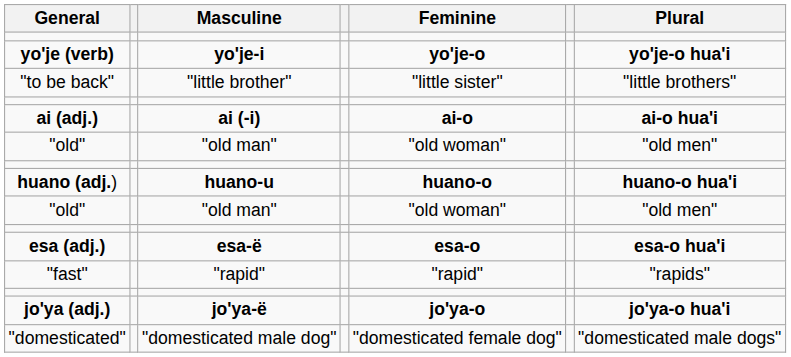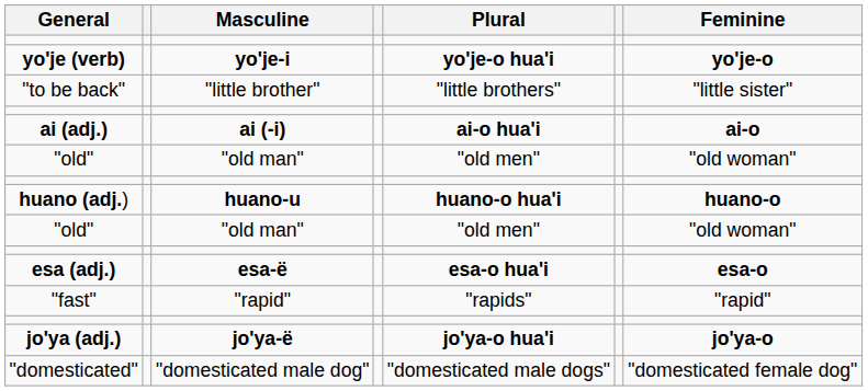 <table class="wikitable" style="text-align: center;">
 <tr>
 <th>General</th>
 <th></th>
 <th>Masculine</th>
 <th></th>
+<th>Plural</th>
+<th></th>
 <th>Feminine</th>
-<th></th>
-<th>Plural</th>
 </tr>
 <tr>
 <td></td>
 <td></td>
 <td></td>
 <td></td>
 <td></td>
 <td></td>
 <td></td>
 </tr>
 <tr>
 <td><strong>yo'je (verb)</strong></td>
 <td></td>
 <td><strong>yo'je-i</strong></td>
 <td></td>
+<td><strong>yo'je-o hua'i</strong></td>
+<td></td>
 <td><strong>yo'je-o</strong></td>
-<td></td>
-<td><strong>yo'je-o hua'i</strong></td>
 </tr>
 <tr>
 <td>"to be back"</td>
 <td></td>
 <td>"little brother"</td>
 <td></td>
+<td>"little brothers"</td>
+<td></td>
 <td>"little sister"</td>
-<td></td>
-<td>"little brothers"</td>
 </tr>
 <tr>
 <td></td>
 <td></td>
 <td></td>
 <td></td>
 <td></td>
 <td></td>
 <td></td>
 </tr>
 <tr>
 <td><strong>ai (adj.)</strong></td>
 <td></td>
 <td><strong>ai (-i)</strong></td>
 <td></td>
+<td><strong>ai-o hua'i</strong></td>
+<td></td>
 <td><strong>ai-o</strong></td>
-<td></td>
-<td><strong>ai-o hua'i</strong></td>
 </tr>
 <tr>
 <td>"old"</td>
 <td></td>
 <td>"old man"</td>
 <td></td>
+<td>"old men"</td>
+<td></td>
 <td>"old woman"</td>
-<td></td>
-<td>"old men"</td>
 </tr>
 <tr>
 <td></td>
 <td></td>
 <td></td>
 <td></td>
 <td></td>
 <td></td>
 <td></td>
 </tr>
 <tr>
 <td><strong>huano (adj.</strong>)</td>
 <td></td>
 <td><strong>huano-u</strong></td>
 <td></td>
+<td><strong>huano-o hua'i</strong></td>
+<td></td>
 <td><strong>huano-o</strong></td>
-<td></td>
-<td><strong>huano-o hua'i</strong></td>
 </tr>
 <tr>
 <td>"old"</td>
 <td></td>
 <td>"old man"</td>
 <td></td>
+<td>"old men"</td>
+<td></td>
 <td>"old woman"</td>
-<td></td>
-<td>"old men"</td>
 </tr>
 <tr>
 <td></td>
 <td></td>
 <td></td>
 <td></td>
 <td></td>
 <td></td>
 <td></td>
 </tr>
 <tr>
 <td><strong>esa (adj.)</strong></td>
 <td></td>
 <td><strong>esa-ë</strong></td>
 <td></td>
+<td><strong>esa-o hua'i</strong></td>
+<td></td>
 <td><strong>esa-o</strong></td>
-<td></td>
-<td><strong>esa-o hua'i</strong></td>
 </tr>
 <tr>
 <td>"fast"</td>
 <td></td>
 <td>"rapid"</td>
 <td></td>
+<td>"rapids"</td>
+<td></td>
 <td>"rapid"</td>
-<td></td>
-<td>"rapids"</td>
 </tr>
 <tr>
 <td></td>
 <td></td>
 <td></td>
 <td></td>
 <td></td>
 <td></td>
 <td></td>
 </tr>
 <tr>
 <td><strong>jo'ya (adj.)</strong></td>
 <td></td>
 <td><strong>jo'ya-ë</strong></td>
 <td></td>
+<td><strong>jo'ya-o hua'i</strong></td>
+<td></td>
 <td><strong>jo'ya-o</strong></td>
-<td></td>
-<td><strong>jo'ya-o hua'i</strong></td>
 </tr>
 <tr>
 <td>"domesticated"</td>
 <td></td>
 <td>"domesticated male dog"</td>
 <td></td>
+<td>"domesticated male dogs"</td>
+<td></td>
 <td>"domesticated female dog"</td>
-<td></td>
-<td>"domesticated male dogs"</td>
 </tr>
 </table>
